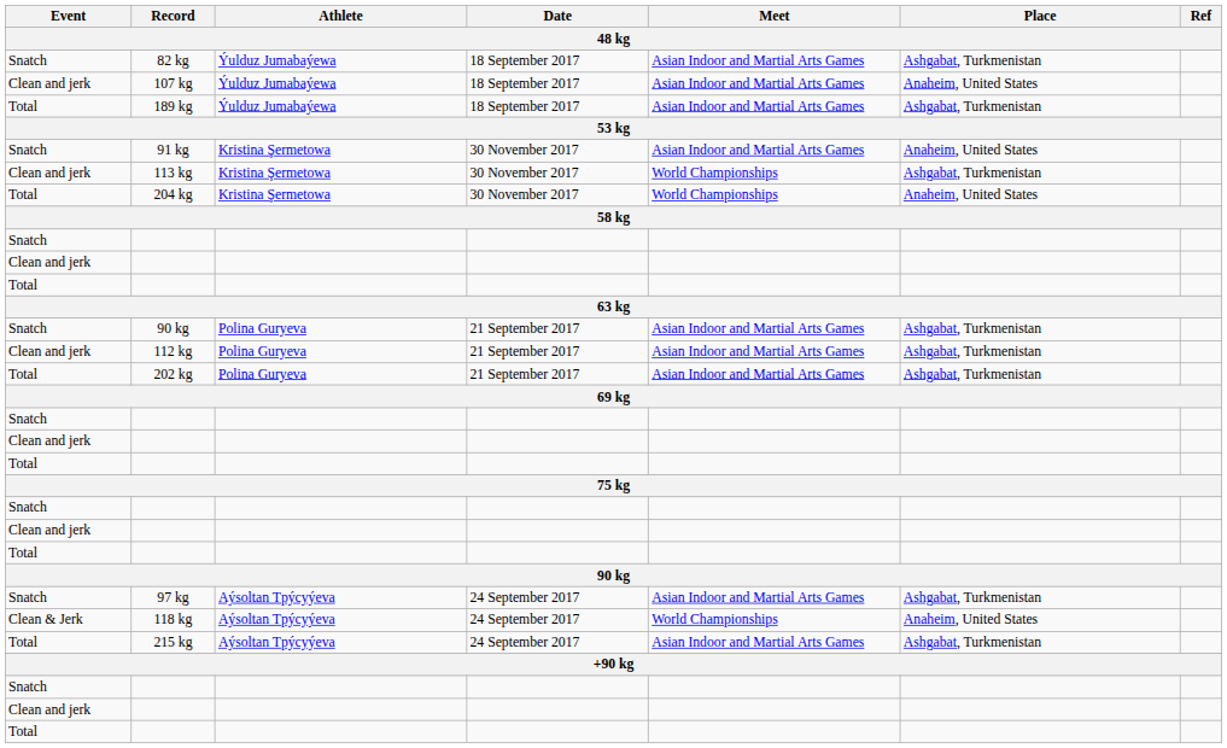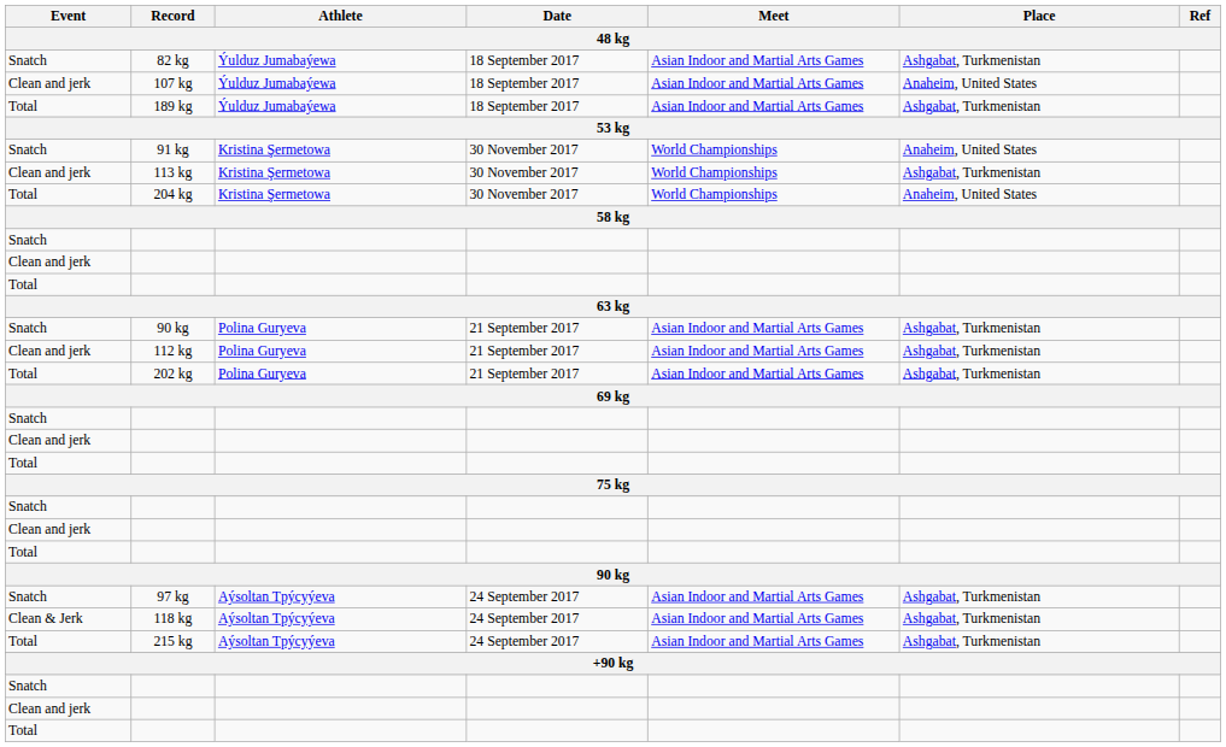 <table class="wikitable">
 <tr>
 <th width=9%>Event</th>
 <th width=6%>Record</th>
 <th width=18%>Athlete</th>
 <th width=13%>Date</th>
 <th width=18%>Meet</th>
 <th width=20%>Place</th>
 <th width=3%>Ref</th>
 </tr>
 <tr bgcolor="#DDDDDD">
 <th colspan="8">48 kg</th>
 </tr>
 <tr>
 <td>Snatch</td>
 <td align="center">82 kg</td>
 <td><a href='#'>Ýulduz Jumabaýewa</a></td>
 <td>18 September 2017</td>
 <td><a href='#'>Asian Indoor and Martial Arts Games</a></td>
 <td><a href='#'>Ashgabat</a>, Turkmenistan</td>
 <td></td>
 </tr>
 <tr>
 <td>Clean and jerk</td>
 <td align="center">107 kg</td>
 <td><a href='#'>Ýulduz Jumabaýewa</a></td>
 <td>18 September 2017</td>
 <td><a href='#'>Asian Indoor and Martial Arts Games</a></td>
 <td><a href='#'>Anaheim</a>, United States</td>
 <td></td>
 </tr>
 <tr>
 <td>Total</td>
 <td align="center">189 kg</td>
 <td><a href='#'>Ýulduz Jumabaýewa</a></td>
 <td>18 September 2017</td>
 <td><a href='#'>Asian Indoor and Martial Arts Games</a></td>
 <td><a href='#'>Ashgabat</a>, Turkmenistan</td>
 <td></td>
 </tr>
 <tr bgcolor="#DDDDDD">
 <th colspan="8">53 kg</th>
 </tr>
 <tr>
 <td>Snatch</td>
 <td align="center">91 kg</td>
 <td><a href='#'>Kristina Şermetowa</a></td>
 <td>30 November 2017</td>
-<td><a href='#'>Asian Indoor and Martial Arts Games</a></td>
+<td><a href='#'>World Championships</a></td>
 <td><a href='#'>Anaheim</a>, United States</td>
 <td></td>
 </tr>
 <tr>
 <td>Clean and jerk</td>
 <td align="center">113 kg</td>
 <td><a href='#'>Kristina Şermetowa</a></td>
 <td>30 November 2017</td>
 <td><a href='#'>World Championships</a></td>
 <td><a href='#'>Ashgabat</a>, Turkmenistan</td>
 <td></td>
 </tr>
 <tr>
 <td>Total</td>
 <td align="center">204 kg</td>
 <td><a href='#'>Kristina Şermetowa</a></td>
 <td>30 November 2017</td>
 <td><a href='#'>World Championships</a></td>
 <td><a href='#'>Anaheim</a>, United States</td>
 <td></td>
 </tr>
 <tr bgcolor="#DDDDDD">
 <th colspan="8">58 kg</th>
 </tr>
 <tr>
 <td>Snatch</td>
 <td></td>
 <td></td>
 <td></td>
 <td></td>
 <td></td>
 <td></td>
 </tr>
 <tr>
 <td>Clean and jerk</td>
 <td></td>
 <td></td>
 <td></td>
 <td></td>
 <td></td>
 <td></td>
 </tr>
 <tr>
 <td>Total</td>
 <td></td>
 <td></td>
 <td></td>
 <td></td>
 <td></td>
 <td></td>
 </tr>
 <tr bgcolor="#DDDDDD">
 <th colspan="8">63 kg</th>
 </tr>
 <tr>
 <td>Snatch</td>
 <td align="center">90 kg</td>
 <td><a href='#'>Polina Guryeva</a></td>
 <td>21 September 2017</td>
 <td><a href='#'>Asian Indoor and Martial Arts Games</a></td>
 <td><a href='#'>Ashgabat</a>, Turkmenistan</td>
 <td></td>
 </tr>
 <tr>
 <td>Clean and jerk</td>
 <td align="center">112 kg</td>
 <td><a href='#'>Polina Guryeva</a></td>
 <td>21 September 2017</td>
 <td><a href='#'>Asian Indoor and Martial Arts Games</a></td>
 <td><a href='#'>Ashgabat</a>, Turkmenistan</td>
 <td></td>
 </tr>
 <tr>
 <td>Total</td>
 <td align="center">202 kg</td>
 <td><a href='#'>Polina Guryeva</a></td>
 <td>21 September 2017</td>
 <td><a href='#'>Asian Indoor and Martial Arts Games</a></td>
 <td><a href='#'>Ashgabat</a>, Turkmenistan</td>
 <td></td>
 </tr>
 <tr bgcolor="#DDDDDD">
 <th colspan="8">69 kg</th>
 </tr>
 <tr>
 <td>Snatch</td>
 <td></td>
 <td></td>
 <td></td>
 <td></td>
 <td></td>
 <td></td>
 </tr>
 <tr>
 <td>Clean and jerk</td>
 <td></td>
 <td></td>
 <td></td>
 <td></td>
 <td></td>
 <td></td>
 </tr>
 <tr>
 <td>Total</td>
 <td></td>
 <td></td>
 <td></td>
 <td></td>
 <td></td>
 <td></td>
 </tr>
 <tr bgcolor="#DDDDDD">
 <th colspan="8">75 kg</th>
 </tr>
 <tr>
 <td>Snatch</td>
 <td></td>
 <td></td>
 <td></td>
 <td></td>
 <td></td>
 <td></td>
 </tr>
 <tr>
 <td>Clean and jerk</td>
 <td></td>
 <td></td>
 <td></td>
 <td></td>
 <td></td>
 <td></td>
 </tr>
 <tr>
 <td>Total</td>
 <td></td>
 <td></td>
 <td></td>
 <td></td>
 <td></td>
 <td></td>
 </tr>
 <tr bgcolor="#DDDDDD">
 <th colspan="7">90 kg</th>
 </tr>
 <tr>
 <td>Snatch</td>
 <td align="center">97 kg</td>
 <td><a href='#'>Aýsoltan Tpýcyýeva</a></td>
 <td>24 September 2017</td>
 <td><a href='#'>Asian Indoor and Martial Arts Games</a></td>
 <td><a href='#'>Ashgabat</a>, Turkmenistan</td>
 <td></td>
 </tr>
 <tr>
 <td>Clean & Jerk</td>
 <td align="center">118 kg</td>
 <td><a href='#'>Aýsoltan Tpýcyýeva</a></td>
 <td>24 September 2017</td>
-<td><a href='#'>World Championships</a></td>
-<td><a href='#'>Anaheim</a>, United States</td>
+<td><a href='#'>Asian Indoor and Martial Arts Games</a></td>
+<td><a href='#'>Ashgabat</a>, Turkmenistan</td>
 <td></td>
 </tr>
 <tr>
 <td>Total</td>
 <td align="center">215 kg</td>
 <td><a href='#'>Aýsoltan Tpýcyýeva</a></td>
 <td>24 September 2017</td>
 <td><a href='#'>Asian Indoor and Martial Arts Games</a></td>
 <td><a href='#'>Ashgabat</a>, Turkmenistan</td>
 <td></td>
 </tr>
 <tr bgcolor="#DDDDDD">
 <th colspan="8">+90 kg</th>
 </tr>
 <tr>
 <td>Snatch</td>
 <td></td>
 <td></td>
 <td></td>
 <td></td>
 <td></td>
 <td></td>
 </tr>
 <tr>
 <td>Clean and jerk</td>
 <td></td>
 <td></td>
 <td></td>
 <td></td>
 <td></td>
 <td></td>
 </tr>
 <tr>
 <td>Total</td>
 <td></td>
 <td></td>
 <td></td>
 <td></td>
 <td></td>
 <td></td>
 </tr>
 </table>
